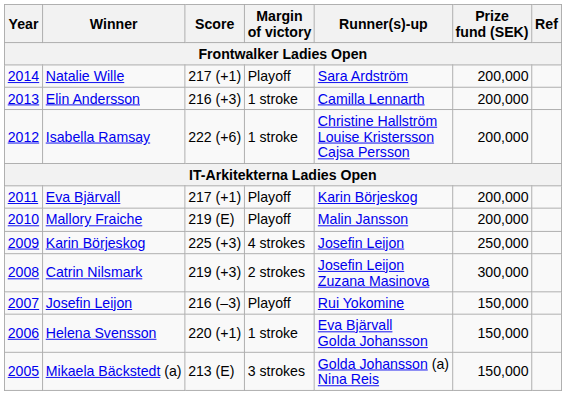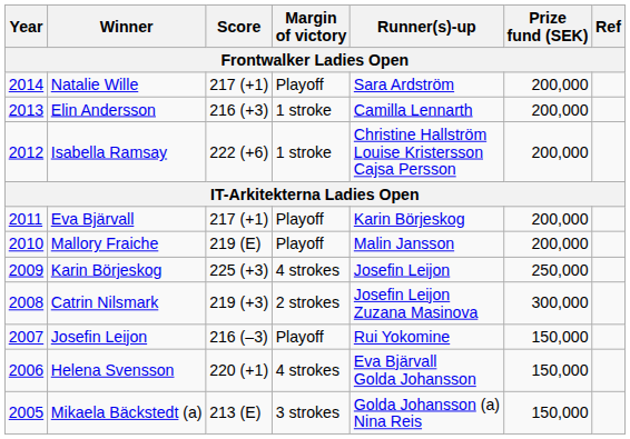 <table class=wikitable style="font-size:95%">
 <tr>
 <th>Year</th>
 <th>Winner</th>
 <th>Score</th>
 <th>Margin<br>of victory</th>
 <th>Runner(s)-up</th>
 <th>Prize<br>fund (SEK)</th>
 <th>Ref</th>
 </tr>
 <tr>
 <th colspan=9>Frontwalker Ladies Open</th>
 </tr>
 <tr>
 <td><a href='#'>2014</a></td>
 <td> <a href='#'>Natalie Wille</a></td>
 <td align=left>217 (+1)</td>
 <td>Playoff</td>
 <td> <a href='#'>Sara Ardström</a></td>
 <td align=right>200,000</td>
 <td></td>
 </tr>
 <tr>
 <td><a href='#'>2013</a></td>
 <td> <a href='#'>Elin Andersson</a></td>
 <td align=left>216 (+3)</td>
 <td>1 stroke</td>
 <td> <a href='#'>Camilla Lennarth</a></td>
 <td align=right>200,000</td>
 <td></td>
 </tr>
 <tr>
 <td><a href='#'>2012</a></td>
 <td> <a href='#'>Isabella Ramsay</a></td>
 <td align=left>222 (+6)</td>
 <td>1 stroke</td>
 <td> <a href='#'>Christine Hallström</a><br> <a href='#'>Louise Kristersson</a><br> <a href='#'>Cajsa Persson</a></td>
 <td align=right>200,000</td>
 <td></td>
 </tr>
 <tr>
 <th colspan=9>IT-Arkitekterna Ladies Open</th>
 </tr>
 <tr>
 <td><a href='#'>2011</a></td>
 <td> <a href='#'>Eva Bjärvall</a></td>
 <td align=left>217 (+1)</td>
 <td>Playoff</td>
 <td> <a href='#'>Karin Börjeskog</a></td>
 <td align=right>200,000</td>
 <td></td>
 </tr>
 <tr>
 <td><a href='#'>2010</a></td>
 <td> <a href='#'>Mallory Fraiche</a></td>
 <td align=left>219 (E)</td>
 <td>Playoff</td>
 <td> <a href='#'>Malin Jansson</a></td>
 <td align=right>200,000</td>
 <td></td>
 </tr>
 <tr>
 <td><a href='#'>2009</a></td>
 <td> <a href='#'>Karin Börjeskog</a></td>
 <td align=left>225 (+3)</td>
 <td>4 strokes</td>
 <td> <a href='#'>Josefin Leijon</a></td>
 <td align=right>250,000</td>
 <td></td>
 </tr>
 <tr>
 <td><a href='#'>2008</a></td>
 <td> <a href='#'>Catrin Nilsmark</a></td>
 <td align=left>219 (+3)</td>
 <td>2 strokes</td>
 <td> <a href='#'>Josefin Leijon</a><br> <a href='#'>Zuzana Masinova</a></td>
 <td align=right>300,000</td>
 <td></td>
 </tr>
 <tr>
 <td><a href='#'>2007</a></td>
 <td> <a href='#'>Josefin Leijon</a></td>
 <td align=left>216 (–3)</td>
 <td>Playoff</td>
 <td> <a href='#'>Rui Yokomine</a></td>
 <td align=right>150,000</td>
 <td></td>
 </tr>
 <tr>
 <td><a href='#'>2006</a></td>
 <td> <a href='#'>Helena Svensson</a></td>
 <td align=left>220 (+1)</td>
-<td>1 stroke</td>
+<td>4 strokes</td>
 <td> <a href='#'>Eva Bjärvall</a><br> <a href='#'>Golda Johansson</a></td>
 <td align=right>150,000</td>
 <td></td>
 </tr>
 <tr>
 <td><a href='#'>2005</a></td>
 <td> <a href='#'>Mikaela Bäckstedt</a> (a)</td>
 <td align=left>213 (E)</td>
 <td>3 strokes</td>
 <td> <a href='#'>Golda Johansson</a> (a)<br> <a href='#'>Nina Reis</a></td>
 <td align=right>150,000</td>
 <td></td>
 </tr>
 </table>
